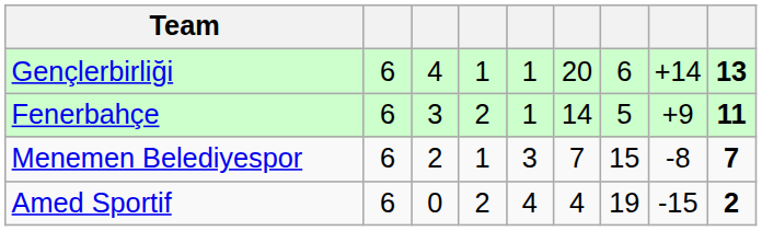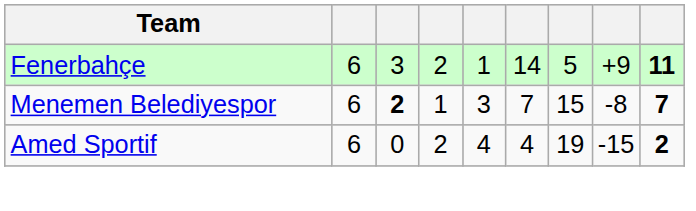 <table class="wikitable" style="text-align: center;">
 <tr>
 <th width=200>Team</th>
 <th width=20></th>
 <th width=20></th>
 <th width=20></th>
 <th width=20></th>
 <th width=20></th>
 <th width=20></th>
 <th width=20></th>
 <th width=20></th>
-</tr>
-<tr bgcolor=#ccffcc>
-<td align=left><a href='#'>Gençlerbirliği</a></td>
-<td>6</td>
-<td>4</td>
-<td>1</td>
-<td>1</td>
-<td>20</td>
-<td>6</td>
-<td>+14</td>
-<td><strong>13</strong></td>
 </tr>
 <tr bgcolor=#ccffcc>
 <td align=left><a href='#'>Fenerbahçe</a></td>
 <td>6</td>
 <td>3</td>
 <td>2</td>
 <td>1</td>
 <td>14</td>
 <td>5</td>
 <td>+9</td>
 <td><strong>11</strong></td>
 </tr>
 <tr>
 <td align=left><a href='#'>Menemen Belediyespor</a></td>
 <td>6</td>
-<td>2</td>
+<td><strong>2</strong></td>
 <td>1</td>
 <td>3</td>
 <td>7</td>
 <td>15</td>
 <td>-8</td>
 <td><strong>7</strong></td>
 </tr>
 <tr>
 <td align=left><a href='#'>Amed Sportif</a></td>
 <td>6</td>
 <td>0</td>
 <td>2</td>
 <td>4</td>
 <td>4</td>
 <td>19</td>
 <td>-15</td>
 <td><strong>2</strong></td>
 </tr>
 </table>
